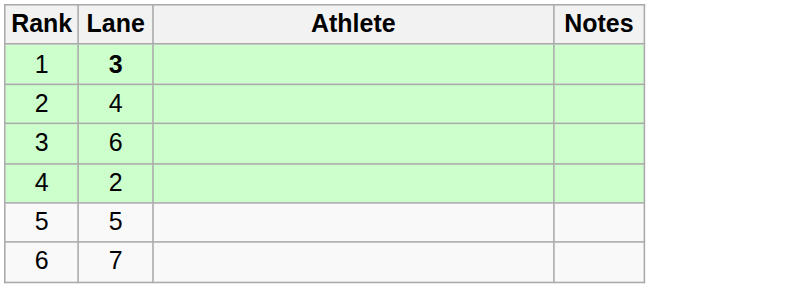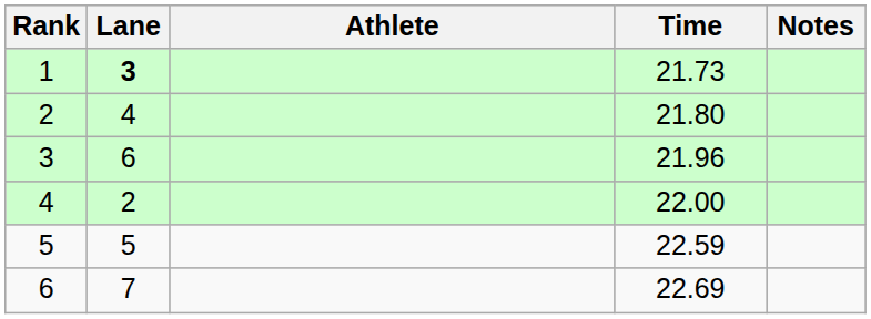 <table class="wikitable sortable" style="text-align:center">
 <tr>
 <th width=40>Rank</th>
 <th width=40>Lane</th>
 <th width=250>Athlete</th>
+<th width=80>Time</th>
 <th width=50>Notes</th>
 </tr>
 <tr bgcolor=ccffcc>
 <td>1</td>
 <td><strong>3</strong></td>
 <td align=left></td>
+<td>21.73</td>
 <td></td>
 </tr>
 <tr bgcolor=ccffcc>
 <td>2</td>
 <td>4</td>
 <td align=left></td>
+<td>21.80</td>
 <td></td>
 </tr>
 <tr bgcolor=ccffcc>
 <td>3</td>
 <td>6</td>
 <td align=left></td>
+<td>21.96</td>
 <td></td>
 </tr>
 <tr bgcolor=ccffcc>
 <td>4</td>
 <td>2</td>
 <td align=left></td>
+<td>22.00</td>
 <td></td>
 </tr>
 <tr>
 <td>5</td>
 <td>5</td>
 <td align=left></td>
+<td>22.59</td>
 <td></td>
 </tr>
 <tr>
 <td>6</td>
 <td>7</td>
 <td align=left></td>
+<td>22.69</td>
 <td></td>
 </tr>
 </table>
